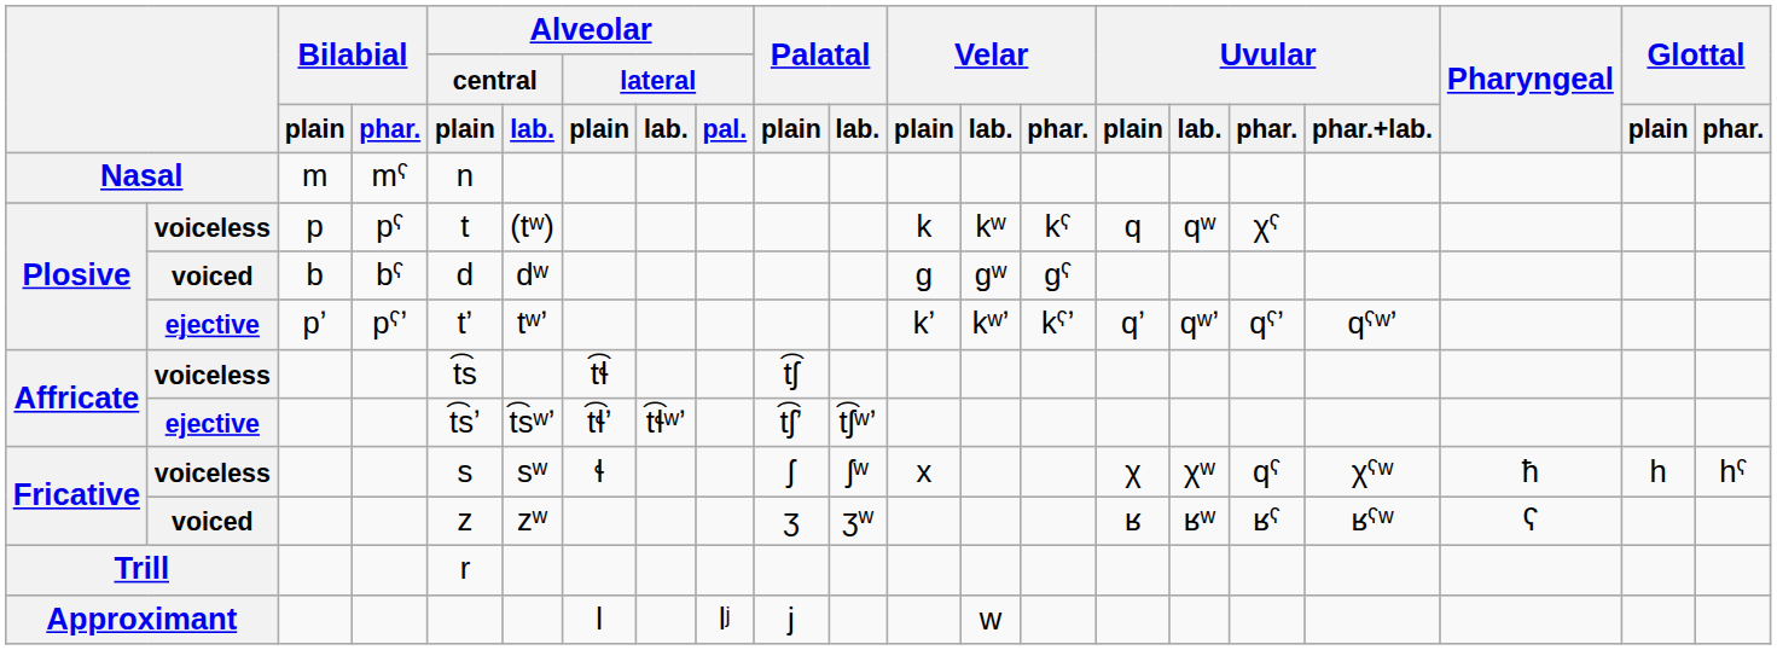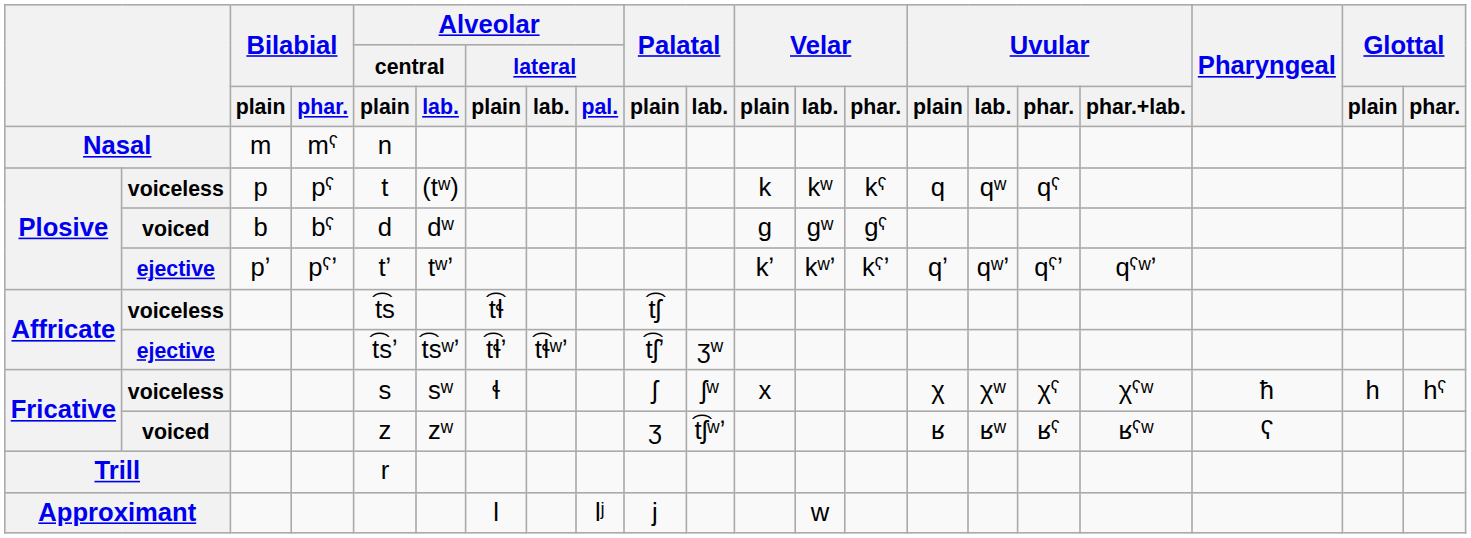 <table class="wikitable IPA" style=text-align:center>
 <tr>
 <th colspan="2" rowspan="3"></th>
 <th colspan="2" rowspan="2"><a href='#'>Bilabial</a></th>
 <th colspan="5"><a href='#'>Alveolar</a></th>
 <th colspan="2" rowspan="2"><a href='#'>Palatal</a></th>
 <th colspan="3" rowspan="2"><a href='#'>Velar</a></th>
 <th colspan="4" rowspan="2"><a href='#'>Uvular</a></th>
 <th rowspan="3"><a href='#'>Pharyngeal</a></th>
 <th colspan="2" rowspan="2"><a href='#'>Glottal</a></th>
 </tr>
 <tr class=small>
 <th colspan="2"><small>central</small></th>
 <th colspan="3"><a href='#'><small>lateral</small></a></th>
 </tr>
 <tr class=small>
 <th><small>plain</small></th>
 <th><a href='#'><small>phar.</small></a></th>
 <th><small>plain</small></th>
 <th><a href='#'><small>lab.</small></a></th>
 <th><small>plain</small></th>
 <th><small>lab.</small></th>
 <th><a href='#'><small>pal.</small></a></th>
 <th><small>plain</small></th>
 <th><small>lab.</small></th>
 <th><small>plain</small></th>
 <th><small>lab.</small></th>
 <th><small>phar.</small></th>
 <th><small>plain</small></th>
 <th><small>lab.</small></th>
 <th><small>phar.</small></th>
 <th><small>phar.+lab.</small></th>
 <th><small>plain</small></th>
 <th><small>phar.</small></th>
 </tr>
 <tr>
 <th colspan="2"><a href='#'>Nasal</a></th>
 <td>m</td>
 <td>mˤ</td>
 <td>n</td>
 <td></td>
 <td></td>
 <td></td>
 <td></td>
 <td></td>
 <td></td>
 <td></td>
 <td></td>
 <td></td>
 <td></td>
 <td></td>
 <td></td>
 <td></td>
 <td></td>
 <td></td>
 <td></td>
 </tr>
 <tr>
 <th rowspan="3"><a href='#'>Plosive</a></th>
 <th><small>voiceless</small></th>
 <td>p</td>
 <td>pˤ</td>
 <td>t</td>
 <td>(tʷ)</td>
 <td></td>
 <td></td>
 <td></td>
 <td></td>
 <td></td>
 <td>k</td>
 <td>kʷ</td>
 <td>kˤ</td>
 <td>q</td>
 <td>qʷ</td>
-<td>χˤ</td>
+<td>qˤ</td>
 <td></td>
 <td></td>
 <td></td>
 <td></td>
 </tr>
 <tr>
 <th><small>voiced</small></th>
 <td>b</td>
 <td>bˤ</td>
 <td>d</td>
 <td>dʷ</td>
 <td></td>
 <td></td>
 <td></td>
 <td></td>
 <td></td>
 <td>g</td>
 <td>gʷ</td>
 <td>gˤ</td>
 <td></td>
 <td></td>
 <td></td>
 <td></td>
 <td></td>
 <td></td>
 <td></td>
 </tr>
 <tr>
 <th><small><a href='#'>ejective</a></small></th>
 <td>pʼ</td>
 <td>pˤʼ</td>
 <td>tʼ</td>
 <td>tʷʼ</td>
 <td></td>
 <td></td>
 <td></td>
 <td></td>
 <td></td>
 <td>kʼ</td>
 <td>kʷʼ</td>
 <td>kˤʼ</td>
 <td>qʼ</td>
 <td>qʷʼ</td>
 <td>qˤʼ</td>
 <td>qˤʷʼ</td>
 <td></td>
 <td></td>
 <td></td>
 </tr>
 <tr>
 <th rowspan="2"><a href='#'>Affricate</a></th>
 <th><small>voiceless</small></th>
 <td></td>
 <td></td>
 <td>t͡s</td>
 <td></td>
 <td>t͡ɬ</td>
 <td></td>
 <td></td>
 <td>t͡ʃ</td>
 <td></td>
 <td></td>
 <td></td>
 <td></td>
 <td></td>
 <td></td>
 <td></td>
 <td></td>
 <td></td>
 <td></td>
 <td></td>
 </tr>
 <tr>
 <th><small><a href='#'>ejective</a></small></th>
 <td></td>
 <td></td>
 <td>t͡sʼ</td>
 <td>t͡sʷʼ</td>
 <td>t͡ɬʼ</td>
 <td>t͡ɬʷʼ</td>
 <td></td>
 <td>t͡ʃʼ</td>
-<td>t͡ʃʷʼ</td>
+<td>ʒʷ</td>
 <td></td>
 <td></td>
 <td></td>
 <td></td>
 <td></td>
 <td></td>
 <td></td>
 <td></td>
 <td></td>
 <td></td>
 </tr>
 <tr>
 <th rowspan="2"><a href='#'>Fricative</a></th>
 <th><small>voiceless</small></th>
 <td></td>
 <td></td>
 <td>s</td>
 <td>sʷ</td>
 <td>ɬ</td>
 <td></td>
 <td></td>
 <td>ʃ</td>
 <td>ʃʷ</td>
 <td>x</td>
 <td></td>
 <td></td>
 <td>χ</td>
 <td>χʷ</td>
-<td>qˤ</td>
+<td>χˤ</td>
 <td>χˤʷ</td>
 <td>ħ</td>
 <td>h</td>
 <td>hˤ</td>
 </tr>
 <tr>
 <th><small>voiced</small></th>
 <td></td>
 <td></td>
 <td>z</td>
 <td>zʷ</td>
 <td></td>
 <td></td>
 <td></td>
 <td>ʒ</td>
-<td>ʒʷ</td>
+<td>t͡ʃʷʼ</td>
 <td></td>
 <td></td>
 <td></td>
 <td>ʁ</td>
 <td>ʁʷ</td>
 <td>ʁˤ</td>
 <td>ʁˤʷ</td>
 <td>ʕ</td>
 <td></td>
 <td></td>
 </tr>
 <tr>
 <th colspan="2"><a href='#'>Trill</a></th>
 <td></td>
 <td></td>
 <td>r</td>
 <td></td>
 <td></td>
 <td></td>
 <td></td>
 <td></td>
 <td></td>
 <td></td>
 <td></td>
 <td></td>
 <td></td>
 <td></td>
 <td></td>
 <td></td>
 <td></td>
 <td></td>
 <td></td>
 </tr>
 <tr>
 <th colspan="2"><a href='#'>Approximant</a></th>
 <td></td>
 <td></td>
 <td></td>
 <td></td>
 <td>l</td>
 <td></td>
 <td>lʲ</td>
 <td>j</td>
 <td></td>
 <td></td>
 <td>w</td>
 <td></td>
 <td></td>
 <td></td>
 <td></td>
 <td></td>
 <td></td>
 <td></td>
 <td></td>
 </tr>
 </table>
